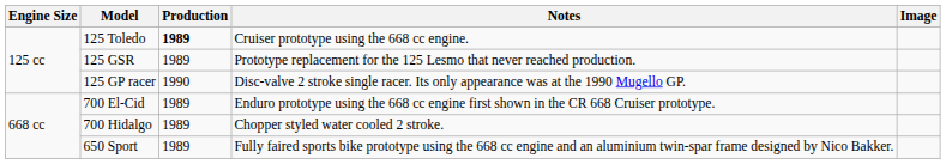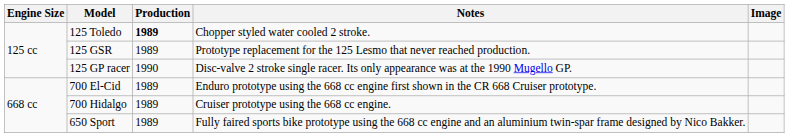 <table class="wikitable">
 <tr>
 <th>Engine Size</th>
 <th>Model</th>
 <th>Production</th>
 <th>Notes</th>
 <th>Image</th>
 </tr>
 <tr>
 <td rowspan="3">125 cc</td>
 <td>125 Toledo</td>
 <td><strong>1989</strong></td>
-<td>Cruiser prototype using the 668 cc engine.</td>
+<td>Chopper styled water cooled 2 stroke.</td>
 <td></td>
 </tr>
 <tr>
 <td>125 GSR</td>
 <td>1989</td>
 <td>Prototype replacement for the 125 Lesmo that never reached production.</td>
 <td></td>
 </tr>
 <tr>
 <td>125 GP racer</td>
 <td>1990</td>
 <td>Disc-valve 2 stroke single racer. Its only appearance was at the 1990 <a href='#'>Mugello</a> GP.</td>
 <td></td>
 </tr>
 <tr>
 <td rowspan="3">668 cc</td>
 <td>700 El-Cid</td>
 <td>1989</td>
 <td>Enduro prototype using the 668 cc engine first shown in the CR 668 Cruiser prototype.</td>
 <td></td>
 </tr>
 <tr>
 <td>700 Hidalgo</td>
 <td>1989</td>
-<td>Chopper styled water cooled 2 stroke.</td>
+<td>Cruiser prototype using the 668 cc engine.</td>
 <td></td>
 </tr>
 <tr>
 <td>650 Sport</td>
 <td>1989</td>
 <td>Fully faired sports bike prototype using the 668 cc engine and an aluminium twin-spar frame designed by Nico Bakker.</td>
 <td></td>
 </tr>
 </table>
